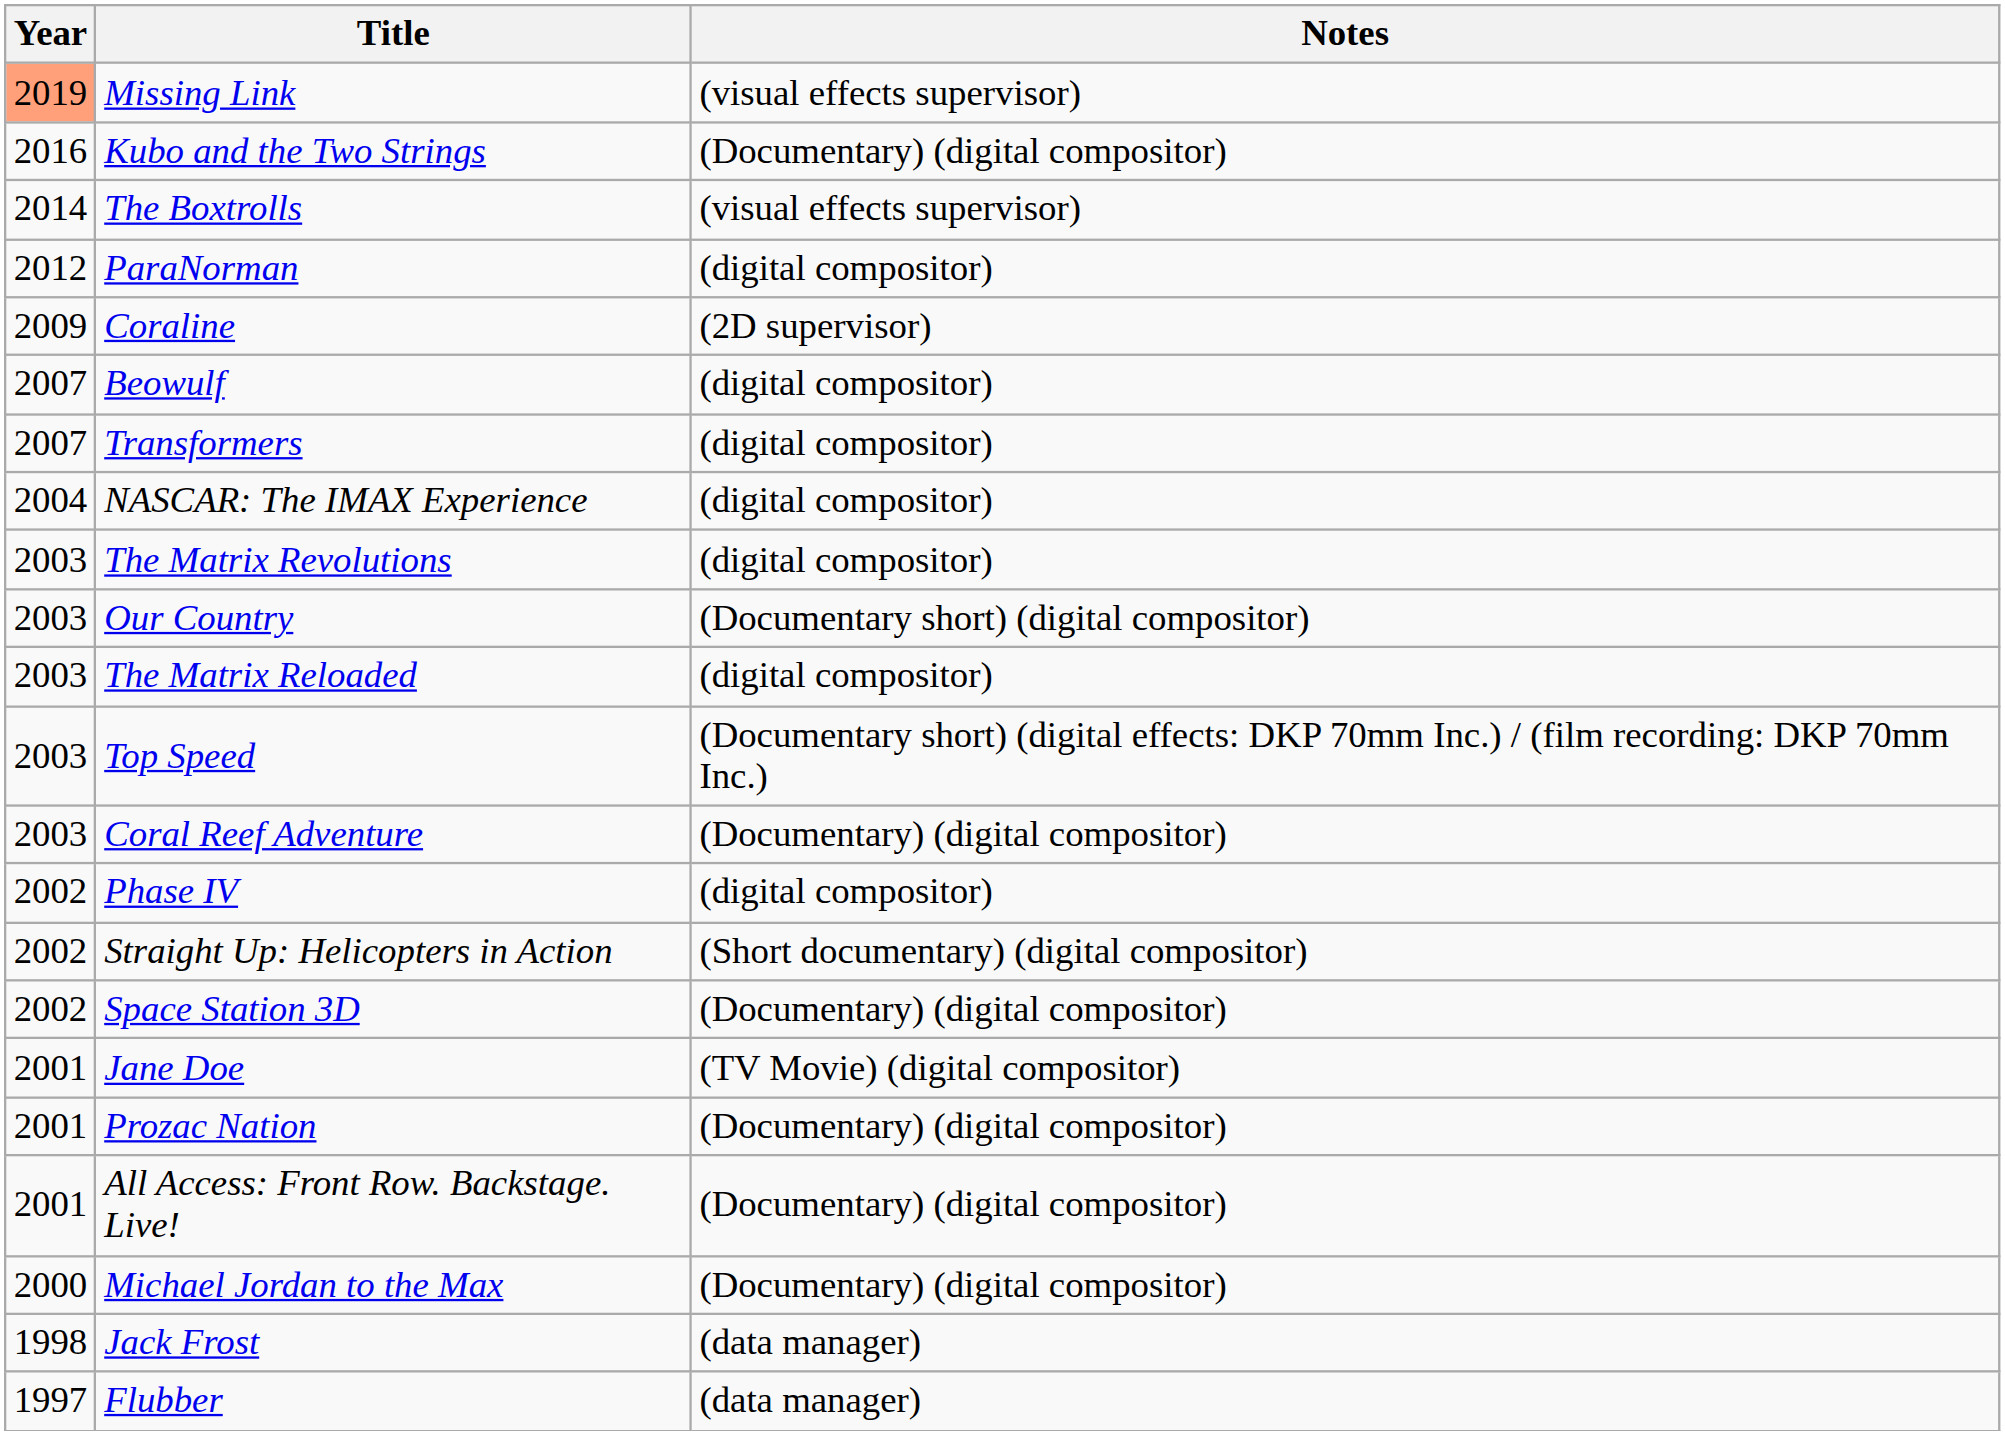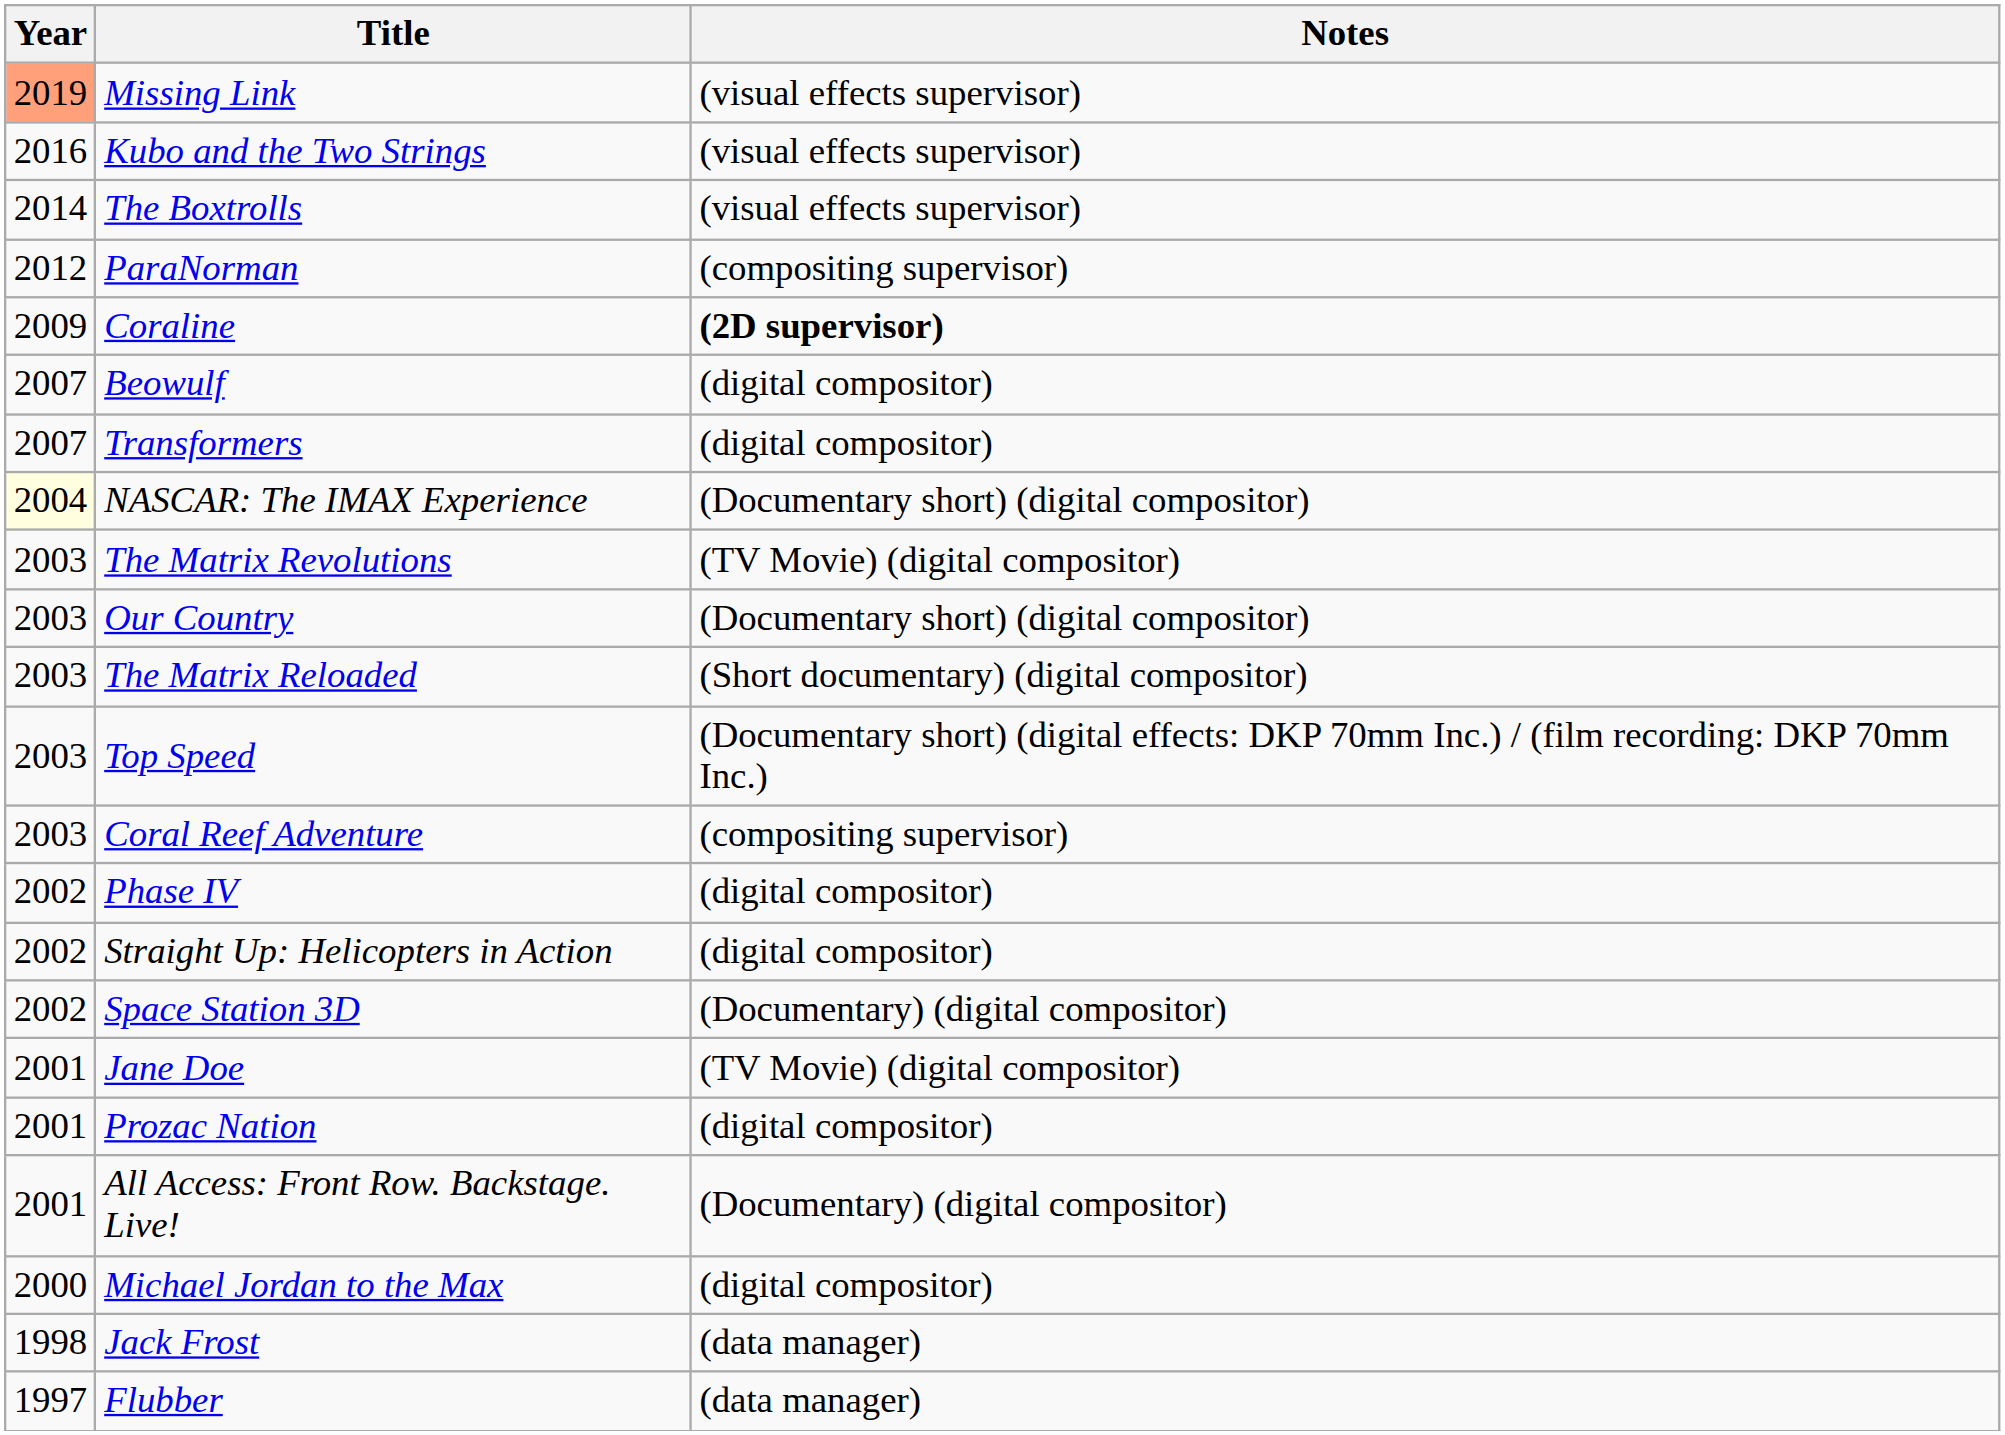 <table class="wikitable sortable" border="1">
 <tr>
 <th>Year</th>
 <th>Title</th>
 <th>Notes</th>
 </tr>
 <tr>
 <td style="background: lightsalmon;">2019</td>
 <td><em><a href='#'>Missing Link</a></em></td>
 <td>(visual effects supervisor)</td>
 </tr>
 <tr>
 <td>2016</td>
 <td><em><a href='#'>Kubo and the Two Strings</a></em></td>
-<td>(Documentary) (digital compositor)</td>
+<td>(visual effects supervisor)</td>
 </tr>
 <tr>
 <td>2014</td>
 <td><em><a href='#'>The Boxtrolls</a></em></td>
 <td>(visual effects supervisor)</td>
 </tr>
 <tr>
 <td>2012</td>
 <td><em><a href='#'>ParaNorman</a></em></td>
-<td>(digital compositor)</td>
+<td>(compositing supervisor)</td>
 </tr>
 <tr>
 <td>2009</td>
 <td><em><a href='#'>Coraline</a></em></td>
-<td>(2D supervisor)</td>
+<td><strong>(2D supervisor)</strong></td>
 </tr>
 <tr>
 <td>2007</td>
 <td><em><a href='#'>Beowulf</a></em></td>
 <td>(digital compositor)</td>
 </tr>
 <tr>
 <td>2007</td>
 <td><em><a href='#'>Transformers</a></em></td>
 <td>(digital compositor)</td>
 </tr>
 <tr>
-<td>2004</td>
+<td style="background: lightyellow;">2004</td>
 <td><em>NASCAR: The IMAX Experience</em></td>
-<td>(digital compositor)</td>
+<td>(Documentary short) (digital compositor)</td>
 </tr>
 <tr>
 <td>2003</td>
 <td><em><a href='#'>The Matrix Revolutions</a></em></td>
-<td>(digital compositor)</td>
+<td>(TV Movie) (digital compositor)</td>
 </tr>
 <tr>
 <td>2003</td>
 <td><em><a href='#'>Our Country</a></em></td>
 <td>(Documentary short) (digital compositor)</td>
 </tr>
 <tr>
 <td>2003</td>
 <td><em><a href='#'>The Matrix Reloaded</a></em></td>
-<td>(digital compositor)</td>
+<td>(Short documentary) (digital compositor)</td>
 </tr>
 <tr>
 <td>2003</td>
 <td><em><a href='#'>Top Speed</a></em></td>
 <td>(Documentary short) (digital effects: DKP 70mm Inc.) / (film recording: DKP 70mm Inc.)</td>
 </tr>
 <tr>
 <td>2003</td>
 <td><em><a href='#'>Coral Reef Adventure</a></em></td>
-<td>(Documentary) (digital compositor)</td>
+<td>(compositing supervisor)</td>
 </tr>
 <tr>
 <td>2002</td>
 <td><em><a href='#'>Phase IV</a></em></td>
 <td>(digital compositor)</td>
 </tr>
 <tr>
 <td>2002</td>
 <td><em>Straight Up: Helicopters in Action</em></td>
-<td>(Short documentary) (digital compositor)</td>
+<td>(digital compositor)</td>
 </tr>
 <tr>
 <td>2002</td>
 <td><em><a href='#'>Space Station 3D</a></em></td>
 <td>(Documentary) (digital compositor)</td>
 </tr>
 <tr>
 <td>2001</td>
 <td><em><a href='#'>Jane Doe</a></em></td>
 <td>(TV Movie) (digital compositor)</td>
 </tr>
 <tr>
 <td>2001</td>
 <td><em><a href='#'>Prozac Nation</a></em></td>
-<td>(Documentary) (digital compositor)</td>
+<td>(digital compositor)</td>
 </tr>
 <tr>
 <td>2001</td>
 <td><em>All Access: Front Row. Backstage. Live!</em></td>
 <td>(Documentary) (digital compositor)</td>
 </tr>
 <tr>
 <td>2000</td>
 <td><em><a href='#'>Michael Jordan to the Max</a></em></td>
-<td>(Documentary) (digital compositor)</td>
+<td>(digital compositor)</td>
 </tr>
 <tr>
 <td>1998</td>
 <td><em><a href='#'>Jack Frost</a></em></td>
 <td>(data manager)</td>
 </tr>
 <tr>
 <td>1997</td>
 <td><em><a href='#'>Flubber</a></em></td>
 <td>(data manager)</td>
 </tr>
 </table>
